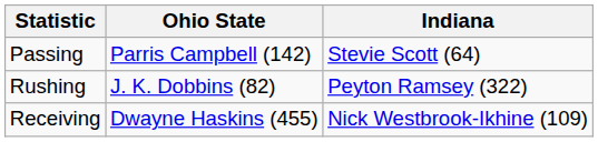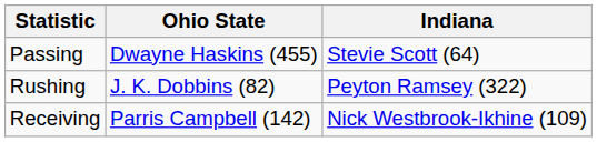 <table class="wikitable">
 <tr>
 <th>Statistic</th>
 <th>Ohio State</th>
 <th>Indiana</th>
 </tr>
 <tr>
 <td>Passing</td>
-<td><a href='#'>Parris Campbell</a> (142)</td>
+<td><a href='#'>Dwayne Haskins</a> (455)</td>
 <td><a href='#'>Stevie Scott</a> (64)</td>
 </tr>
 <tr>
 <td>Rushing</td>
 <td><a href='#'>J. K. Dobbins</a> (82)</td>
 <td><a href='#'>Peyton Ramsey</a> (322)</td>
 </tr>
 <tr>
 <td>Receiving</td>
-<td><a href='#'>Dwayne Haskins</a> (455)</td>
+<td><a href='#'>Parris Campbell</a> (142)</td>
 <td><a href='#'>Nick Westbrook-Ikhine</a> (109)</td>
 </tr>
 </table>
